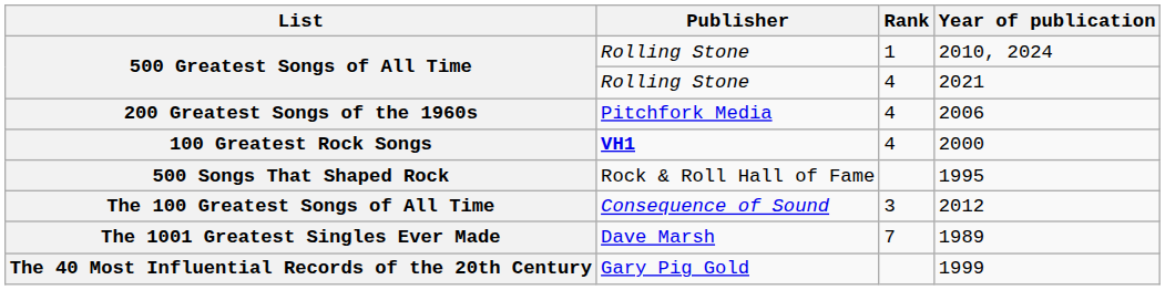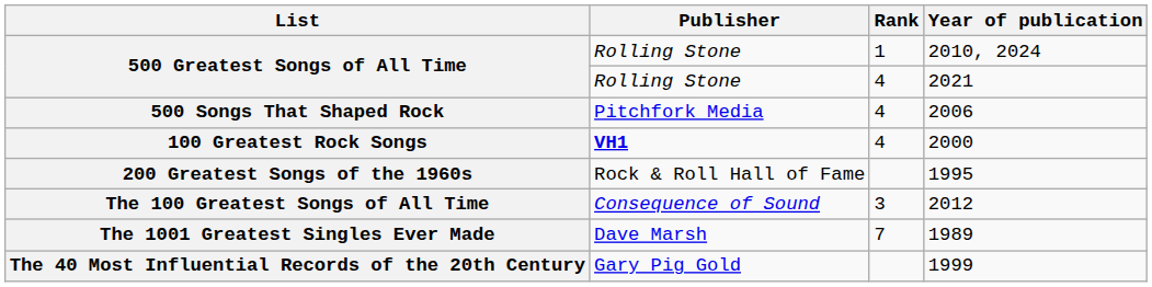 <table class="wikitable plainrowheaders">
 <tr>
 <th scope="col">List</th>
 <th scope="col">Publisher</th>
 <th scope="col">Rank</th>
 <th scope="col">Year of publication</th>
 </tr>
 <tr>
 <th scope="row" rowspan="2">500 Greatest Songs of All Time</th>
 <td><em>Rolling Stone</em></td>
 <td>1</td>
 <td>2010, 2024</td>
 </tr>
 <tr>
 <td><em>Rolling Stone</em></td>
 <td>4</td>
 <td>2021</td>
 </tr>
 <tr>
-<th scope="row">200 Greatest Songs of the 1960s</th>
+<th scope="row">500 Songs That Shaped Rock</th>
 <td><a href='#'>Pitchfork Media</a></td>
 <td>4</td>
 <td>2006</td>
 </tr>
 <tr>
 <th scope="row">100 Greatest Rock Songs</th>
 <td><strong><a href='#'>VH1</a></strong></td>
 <td>4</td>
 <td>2000</td>
 </tr>
 <tr>
-<th scope="row">500 Songs That Shaped Rock</th>
+<th scope="row">200 Greatest Songs of the 1960s</th>
 <td>Rock & Roll Hall of Fame</td>
 <td></td>
 <td>1995</td>
 </tr>
 <tr>
 <th scope="row">The 100 Greatest Songs of All Time</th>
 <td><em><a href='#'>Consequence of Sound</a></em></td>
 <td>3</td>
 <td>2012</td>
 </tr>
 <tr>
 <th scope="row">The 1001 Greatest Singles Ever Made</th>
 <td><a href='#'>Dave Marsh</a></td>
 <td>7</td>
 <td>1989</td>
 </tr>
 <tr>
 <th scope="row">The 40 Most Influential Records of the 20th Century</th>
 <td><a href='#'>Gary Pig Gold</a></td>
 <td></td>
 <td>1999</td>
 </tr>
 </table>
